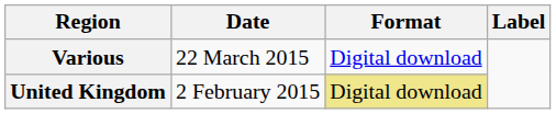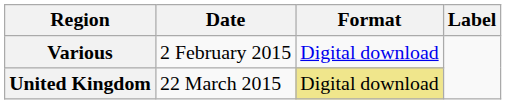 <table class="wikitable plainrowheaders">
 <tr>
 <th scope="col">Region</th>
 <th scope="col">Date</th>
 <th scope="col">Format</th>
 <th scope="col">Label</th>
 </tr>
 <tr>
 <th scope="row">Various</th>
-<td>22 March 2015</td>
+<td>2 February 2015</td>
 <td><a href='#'>Digital download</a> </td>
 <td rowspan="2"></td>
 </tr>
 <tr>
 <th scope="row">United Kingdom</th>
-<td>2 February 2015</td>
+<td>22 March 2015</td>
 <td style="background: khaki;">Digital download </td>
 </tr>
 </table>
